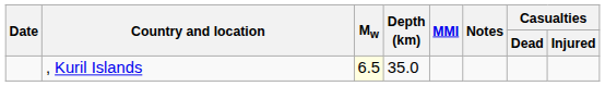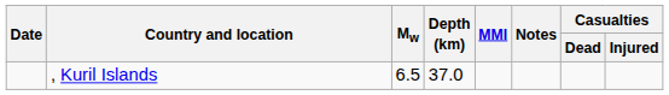 <table class="wikitable sortable sort-under" style="border:1px black; margin-left:1em;">
 <tr>
 <th rowspan="2"><small>Date</small></th>
 <th rowspan="2" style="width: 310px"><small>Country and location</small></th>
 <th rowspan="2"><small>M<sub>w</sub></small></th>
 <th rowspan="2"><small>Depth (km)</small></th>
 <th rowspan="2"><small><a href='#'>MMI</a></small></th>
 <th rowspan="2" class="unsortable"><small>Notes</small></th>
 <th colspan="2"><small>Casualties</small></th>
 </tr>
 <tr>
 <th><small>Dead</small></th>
 <th><small>Injured</small></th>
 </tr>
 <tr>
 <td></td>
 <td>, <a href='#'>Kuril Islands</a></td>
-<td style="background: lightyellow;">6.5</td>
-<td>35.0</td>
+<td>6.5</td>
+<td>37.0</td>
 <td></td>
 <td></td>
 <td></td>
 <td></td>
 </tr>
 </table>
